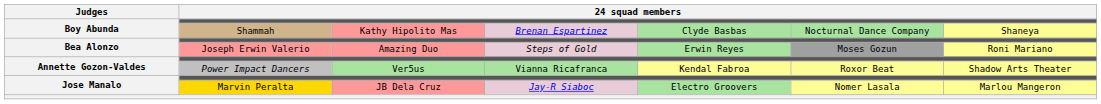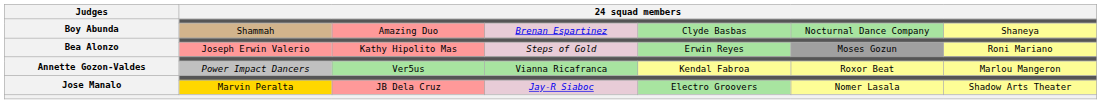 <table class="wikitable" style="text-align:center; width:100%;">
 <tr>
 <th scope=col width="16%">Judges</th>
 <th scope=col width="84%" colspan=6>24 squad members</th>
 </tr>
 <tr>
 <th rowspan=2>Boy Abunda</th>
 <td colspan=6 style="background:#555555;"></td>
 </tr>
 <tr>
 <td width="14%;" style="background:tan;">Shammah</td>
-<td width="14%;" style="background:#FF9999;">Kathy Hipolito Mas </td>
+<td width="14%;" style="background:#FF9999;">Amazing Duo</td>
 <td width="14%;" style="background:#E8CCD7;"><em><a href='#'>Brenan Espartinez</a></em></td>
 <td width="14%;" style="background:#A8E4A0;">Clyde Basbas </td>
 <td width="14%;" style="background:#A8E4A0;">Nocturnal Dance Company</td>
 <td width="14%;" style="background:#FDFD96;">Shaneya</td>
 </tr>
 <tr>
 <th rowspan=2>Bea Alonzo</th>
 <td colspan=6 style="background:#555555;"></td>
 </tr>
 <tr>
 <td width="14%;" style="background:#FF9999;">Joseph Erwin Valerio </td>
-<td width="14%;" style="background:#FF9999;">Amazing Duo</td>
+<td width="14%;" style="background:#FF9999;">Kathy Hipolito Mas </td>
 <td width="14%;" style="background:#E8CCD7;"><em>Steps of Gold</em></td>
 <td width="14%;" style="background:#A8E4A0;">Erwin Reyes</td>
 <td width="14%;" style="background:#a0a0a0;">Moses Gozun </td>
 <td width="14%;" style="background:#FDFD96;">Roni Mariano</td>
 </tr>
 <tr>
 <th rowspan=2>Annette Gozon-Valdes</th>
 <td colspan=6 style="background:#555555;"></td>
 </tr>
 <tr>
 <td width="14%;" style="background:silver;"><em>Power Impact Dancers</em></td>
 <td width="14%;" style="background:#A8E4A0;">Ver5us</td>
 <td width="14%;" style="background:#A8E4A0;">Vianna Ricafranca</td>
 <td width="14%;" style="background:#FDFD96;">Kendal Fabroa</td>
 <td width="14%;" style="background:#FDFD96;">Roxor Beat</td>
-<td width="14%;" style="background:#FDFD96;">Shadow Arts Theater</td>
+<td width="14%;" style="background:#FDFD96;">Marlou Mangeron</td>
 </tr>
 <tr>
 <th rowspan=2>Jose Manalo</th>
 <td colspan=6 style="background:#555555;"></td>
 </tr>
 <tr>
 <td width="14%;" style="background:gold;">Marvin Peralta</td>
 <td width="14%;" style="background:#FF9999;">JB Dela Cruz</td>
 <td width="14%;" style="background:#E8CCD7;"><em><a href='#'>Jay-R Siaboc</a></em></td>
 <td width="14%;"style="background:#A8E4A0;">Electro Groovers</td>
 <td width="14%;" style="background:#FDFD96;">Nomer Lasala</td>
-<td width="14%;" style="background:#FDFD96;">Marlou Mangeron</td>
+<td width="14%;" style="background:#FDFD96;">Shadow Arts Theater</td>
 </tr>
 <tr>
 <th colspan=7 style="font-size:95%; line-height:14px"></th>
 </tr>
 </table>
